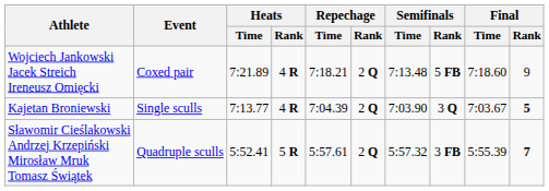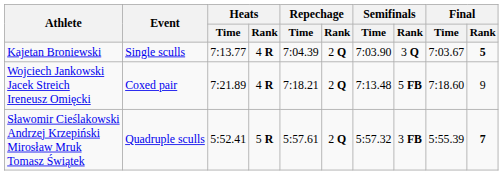 <table class="wikitable" style="font-size:90%">
 <tr>
 <th rowspan="2">Athlete</th>
 <th rowspan="2">Event</th>
 <th colspan="2">Heats</th>
 <th colspan="2">Repechage</th>
 <th colspan="2">Semifinals</th>
 <th colspan="2">Final</th>
 </tr>
 <tr style="font-size:95%">
 <th>Time</th>
 <th>Rank</th>
 <th>Time</th>
 <th>Rank</th>
 <th>Time</th>
 <th>Rank</th>
 <th>Time</th>
 <th>Rank</th>
 </tr>
 <tr align=center>
+<td align=left><a href='#'>Kajetan Broniewski</a></td>
+<td align=left><a href='#'>Single sculls</a></td>
+<td>7:13.77</td>
+<td>4 <strong>R</strong></td>
+<td>7:04.39</td>
+<td>2 <strong>Q</strong></td>
+<td>7:03.90</td>
+<td>3 <strong>Q</strong></td>
+<td>7:03.67</td>
+<td><strong>5</strong></td>
+</tr>
+<tr align=center>
 <td align=left><a href='#'>Wojciech Jankowski</a><br><a href='#'>Jacek Streich</a><br><a href='#'>Ireneusz Omięcki</a></td>
 <td align=left><a href='#'>Coxed pair</a></td>
 <td>7:21.89</td>
 <td>4 <strong>R</strong></td>
 <td>7:18.21</td>
 <td>2 <strong>Q</strong></td>
 <td>7:13.48</td>
 <td>5 <strong>FB</strong></td>
 <td>7:18.60</td>
 <td>9</td>
-</tr>
-<tr align=center>
-<td align=left><a href='#'>Kajetan Broniewski</a></td>
-<td align=left><a href='#'>Single sculls</a></td>
-<td>7:13.77</td>
-<td>4 <strong>R</strong></td>
-<td>7:04.39</td>
-<td>2 <strong>Q</strong></td>
-<td>7:03.90</td>
-<td>3 <strong>Q</strong></td>
-<td>7:03.67</td>
-<td><strong>5</strong></td>
 </tr>
 <tr align=center>
 <td align=left><a href='#'>Sławomir Cieślakowski</a><br><a href='#'>Andrzej Krzepiński</a><br><a href='#'>Mirosław Mruk</a><br><a href='#'>Tomasz Świątek</a></td>
 <td align=left><a href='#'>Quadruple sculls</a></td>
 <td>5:52.41</td>
 <td>5 <strong>R</strong></td>
 <td>5:57.61</td>
 <td>2 <strong>Q</strong></td>
 <td>5:57.32</td>
 <td>3 <strong>FB</strong></td>
 <td>5:55.39</td>
 <td><strong>7</strong></td>
 </tr>
 </table>
